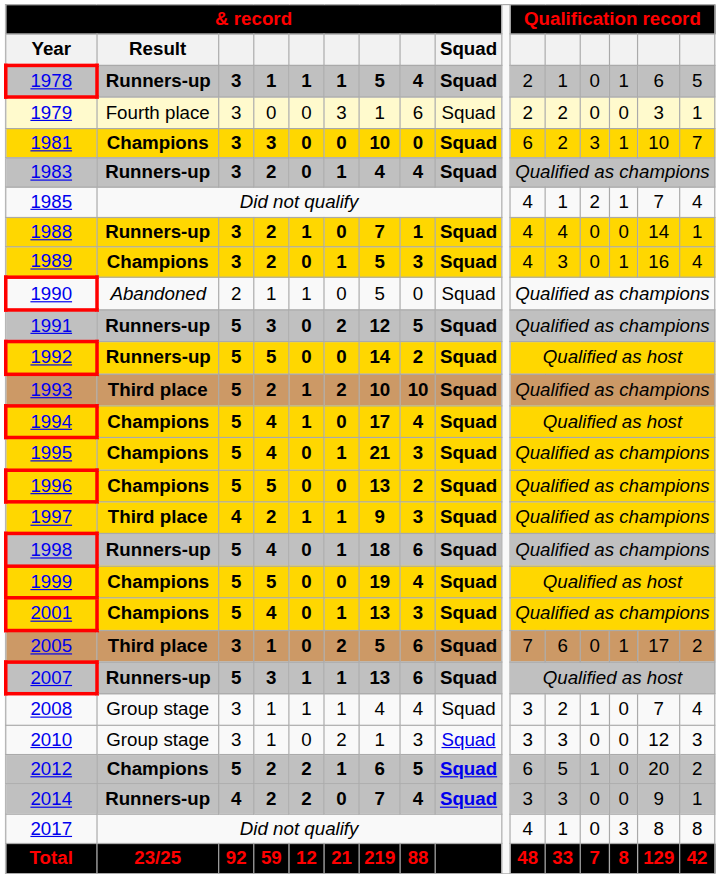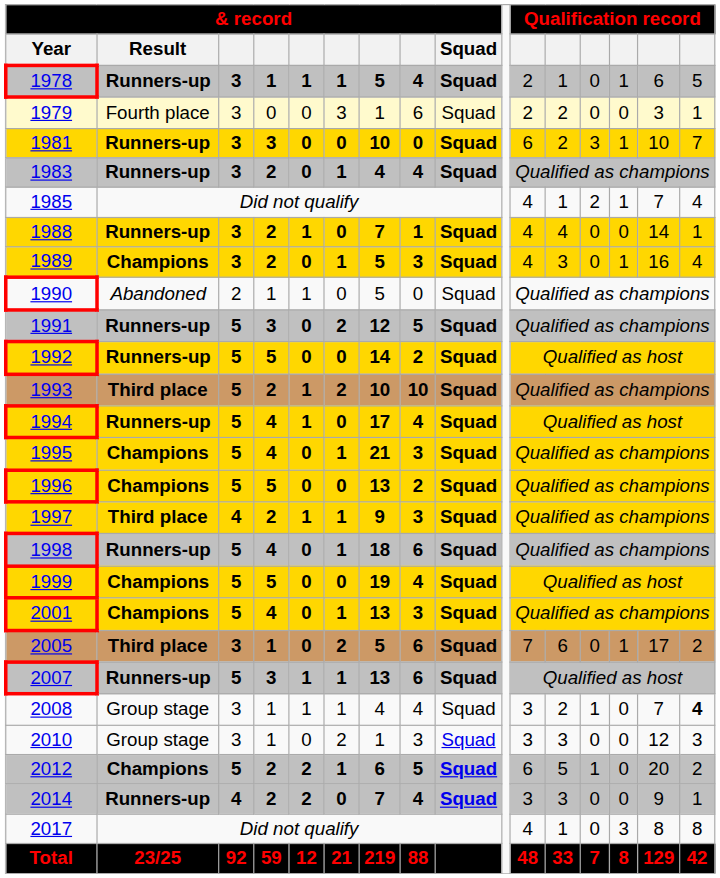 <table class="wikitable" style="text-align: center;">
 <tr>
 <th style="color:red; background:black;" colspan=9><a href='#'></a> & <a href='#'></a> record</th>
 <td rowspan=28></td>
 <th style="color:red; background:black;" colspan=7>Qualification record</th>
 </tr>
 <tr>
 <th style="width:120px;">Year</th>
 <th style="width:110px;">Result</th>
 <th style="width:30px;"></th>
 <th style="width:30px;"></th>
 <th style="width:30px;"></th>
 <th style="width:30px;"></th>
 <th style="width:30px;"></th>
 <th style="width:30px;"></th>
 <th>Squad</th>
 <th style="width:30px;"></th>
 <th style="width:30px;"></th>
 <th style="width:30px;"></th>
 <th style="width:30px;"></th>
 <th style="width:30px;"></th>
 <th style="width:30px;"></th>
 </tr>
 <tr style="background:Silver;">
 <td style="border: 3px solid red"> <a href='#'>1978</a></td>
 <td><strong>Runners-up</strong></td>
 <td><strong>3</strong></td>
 <td><strong>1</strong></td>
 <td><strong>1</strong></td>
 <td><strong>1</strong></td>
 <td><strong>5</strong></td>
 <td><strong>4</strong></td>
 <td><strong>Squad</strong></td>
 <td>2</td>
 <td>1</td>
 <td>0</td>
 <td>1</td>
 <td>6</td>
 <td>5</td>
 </tr>
 <tr style="background:LemonChiffon;">
 <td> <a href='#'>1979</a></td>
 <td>Fourth place</td>
 <td>3</td>
 <td>0</td>
 <td>0</td>
 <td>3</td>
 <td>1</td>
 <td>6</td>
 <td>Squad</td>
 <td>2</td>
 <td>2</td>
 <td>0</td>
 <td>0</td>
 <td>3</td>
 <td>1</td>
 </tr>
 <tr style="background:Gold;">
 <td> <a href='#'>1981</a></td>
-<td><strong>Champions</strong></td>
+<td><strong>Runners-up</strong></td>
 <td><strong>3</strong></td>
 <td><strong>3</strong></td>
 <td><strong>0</strong></td>
 <td><strong>0</strong></td>
 <td><strong>10</strong></td>
 <td><strong>0</strong></td>
 <td><strong>Squad</strong></td>
 <td>6</td>
 <td>2</td>
 <td>3</td>
 <td>1</td>
 <td>10</td>
 <td>7</td>
 </tr>
 <tr style="background:Silver;">
 <td> <a href='#'>1983</a></td>
 <td><strong>Runners-up</strong></td>
 <td><strong>3</strong></td>
 <td><strong>2</strong></td>
 <td><strong>0</strong></td>
 <td><strong>1</strong></td>
 <td><strong>4</strong></td>
 <td><strong>4</strong></td>
 <td><strong>Squad</strong></td>
 <td colspan=6><em>Qualified as champions</em></td>
 </tr>
 <tr>
 <td> <a href='#'>1985</a></td>
 <td colspan=8><em>Did not qualify</em></td>
 <td>4</td>
 <td>1</td>
 <td>2</td>
 <td>1</td>
 <td>7</td>
 <td>4</td>
 </tr>
 <tr style="background:Gold;">
 <td> <a href='#'>1988</a></td>
 <td><strong>Runners-up</strong></td>
 <td><strong>3</strong></td>
 <td><strong>2</strong></td>
 <td><strong>1</strong></td>
 <td><strong>0</strong></td>
 <td><strong>7</strong></td>
 <td><strong>1</strong></td>
 <td><strong>Squad</strong></td>
 <td>4</td>
 <td>4</td>
 <td>0</td>
 <td>0</td>
 <td>14</td>
 <td>1</td>
 </tr>
 <tr style="background:Gold;">
 <td> <a href='#'>1989</a></td>
 <td><strong>Champions</strong></td>
 <td><strong>3</strong></td>
 <td><strong>2</strong></td>
 <td><strong>0</strong></td>
 <td><strong>1</strong></td>
 <td><strong>5</strong></td>
 <td><strong>3</strong></td>
 <td><strong>Squad</strong></td>
 <td>4</td>
 <td>3</td>
 <td>0</td>
 <td>1</td>
 <td>16</td>
 <td>4</td>
 </tr>
 <tr>
 <td style="border: 3px solid red"> <a href='#'>1990</a></td>
 <td><em>Abandoned</em></td>
 <td>2</td>
 <td>1</td>
 <td>1</td>
 <td>0</td>
 <td>5</td>
 <td>0</td>
 <td>Squad</td>
 <td colspan=6><em>Qualified as champions</em></td>
 </tr>
 <tr style="background:Silver;">
 <td> <a href='#'>1991</a></td>
 <td><strong>Runners-up</strong></td>
 <td><strong>5</strong></td>
 <td><strong>3</strong></td>
 <td><strong>0</strong></td>
 <td><strong>2</strong></td>
 <td><strong>12</strong></td>
 <td><strong>5</strong></td>
 <td><strong>Squad</strong></td>
 <td colspan=6><em>Qualified as champions</em></td>
 </tr>
 <tr style="background:Gold;">
 <td style="border: 3px solid red"> <a href='#'>1992</a></td>
 <td><strong>Runners-up</strong></td>
 <td><strong>5</strong></td>
 <td><strong>5</strong></td>
 <td><strong>0</strong></td>
 <td><strong>0</strong></td>
 <td><strong>14</strong></td>
 <td><strong>2</strong></td>
 <td><strong>Squad</strong></td>
 <td colspan=6><em>Qualified as host</em></td>
 </tr>
 <tr style="background:#c96;">
 <td> <a href='#'>1993</a></td>
 <td><strong>Third place</strong></td>
 <td><strong>5</strong></td>
 <td><strong>2</strong></td>
 <td><strong>1</strong></td>
 <td><strong>2</strong></td>
 <td><strong>10</strong></td>
 <td><strong>10</strong></td>
 <td><strong>Squad</strong></td>
 <td colspan=6><em>Qualified as champions</em></td>
 </tr>
 <tr style="background:Gold;">
 <td style="border: 3px solid red"> <a href='#'>1994</a></td>
-<td><strong>Champions</strong></td>
+<td><strong>Runners-up</strong></td>
 <td><strong>5</strong></td>
 <td><strong>4</strong></td>
 <td><strong>1</strong></td>
 <td><strong>0</strong></td>
 <td><strong>17</strong></td>
 <td><strong>4</strong></td>
 <td><strong>Squad</strong></td>
 <td colspan=6><em>Qualified as host</em></td>
 </tr>
 <tr style="background:Gold;">
 <td>  <a href='#'>1995</a></td>
 <td><strong>Champions</strong></td>
 <td><strong>5</strong></td>
 <td><strong>4</strong></td>
 <td><strong>0</strong></td>
 <td><strong>1</strong></td>
 <td><strong>21</strong></td>
 <td><strong>3</strong></td>
 <td><strong>Squad</strong></td>
 <td colspan=6><em>Qualified as champions</em></td>
 </tr>
 <tr style="background:Gold;">
 <td style="border: 3px solid red"> <a href='#'>1996</a></td>
 <td><strong>Champions</strong></td>
 <td><strong>5</strong></td>
 <td><strong>5</strong></td>
 <td><strong>0</strong></td>
 <td><strong>0</strong></td>
 <td><strong>13</strong></td>
 <td><strong>2</strong></td>
 <td><strong>Squad</strong></td>
 <td colspan=6><em>Qualified as champions</em></td>
 </tr>
 <tr style="background:Gold;">
 <td>  <a href='#'>1997</a></td>
 <td><strong>Third place</strong></td>
 <td><strong>4</strong></td>
 <td><strong>2</strong></td>
 <td><strong>1</strong></td>
 <td><strong>1</strong></td>
 <td><strong>9</strong></td>
 <td><strong>3</strong></td>
 <td><strong>Squad</strong></td>
 <td colspan=6><em>Qualified as champions</em></td>
 </tr>
 <tr style="background:Silver;">
 <td style="border: 3px solid red">  <a href='#'>1998</a></td>
 <td><strong>Runners-up</strong></td>
 <td><strong>5</strong></td>
 <td><strong>4</strong></td>
 <td><strong>0</strong></td>
 <td><strong>1</strong></td>
 <td><strong>18</strong></td>
 <td><strong>6</strong></td>
 <td><strong>Squad</strong></td>
 <td colspan=6><em>Qualified as champions</em></td>
 </tr>
 <tr style="background:Gold;">
 <td style="border: 3px solid red"> <a href='#'>1999</a></td>
 <td><strong>Champions</strong></td>
 <td><strong>5</strong></td>
 <td><strong>5</strong></td>
 <td><strong>0</strong></td>
 <td><strong>0</strong></td>
 <td><strong>19</strong></td>
 <td><strong>4</strong></td>
 <td><strong>Squad</strong></td>
 <td colspan=6><em>Qualified as host</em></td>
 </tr>
 <tr style="background:Gold;">
 <td style="border: 3px solid red"> <a href='#'>2001</a></td>
 <td><strong>Champions</strong></td>
 <td><strong>5</strong></td>
 <td><strong>4</strong></td>
 <td><strong>0</strong></td>
 <td><strong>1</strong></td>
 <td><strong>13</strong></td>
 <td><strong>3</strong></td>
 <td><strong>Squad</strong></td>
 <td colspan=6><em>Qualified as champions</em></td>
 </tr>
 <tr style="background:#c96;">
 <td> <a href='#'>2005</a></td>
 <td><strong>Third place</strong></td>
 <td><strong>3</strong></td>
 <td><strong>1</strong></td>
 <td><strong>0</strong></td>
 <td><strong>2</strong></td>
 <td><strong>5</strong></td>
 <td><strong>6</strong></td>
 <td><strong>Squad</strong></td>
 <td>7</td>
 <td>6</td>
 <td>0</td>
 <td>1</td>
 <td>17</td>
 <td>2</td>
 </tr>
 <tr style="background:Silver;">
 <td style="border: 3px solid red"> <a href='#'>2007</a></td>
 <td><strong>Runners-up</strong></td>
 <td><strong>5</strong></td>
 <td><strong>3</strong></td>
 <td><strong>1</strong></td>
 <td><strong>1</strong></td>
 <td><strong>13</strong></td>
 <td><strong>6</strong></td>
 <td><strong>Squad</strong></td>
 <td colspan=6><em>Qualified as host</em></td>
 </tr>
 <tr>
 <td> <a href='#'>2008</a></td>
 <td>Group stage</td>
 <td>3</td>
 <td>1</td>
 <td>1</td>
 <td>1</td>
 <td>4</td>
 <td>4</td>
 <td>Squad</td>
 <td>3</td>
 <td>2</td>
 <td>1</td>
 <td>0</td>
 <td>7</td>
-<td>4</td>
+<td><strong>4</strong></td>
 </tr>
 <tr>
 <td> <a href='#'>2010</a></td>
 <td>Group stage</td>
 <td>3</td>
 <td>1</td>
 <td>0</td>
 <td>2</td>
 <td>1</td>
 <td>3</td>
 <td><a href='#'>Squad</a></td>
 <td>3</td>
 <td>3</td>
 <td>0</td>
 <td>0</td>
 <td>12</td>
 <td>3</td>
 </tr>
 <tr style="background:Silver;">
 <td> <a href='#'>2012</a></td>
 <td><strong>Champions</strong></td>
 <td><strong>5</strong></td>
 <td><strong>2</strong></td>
 <td><strong>2</strong></td>
 <td><strong>1</strong></td>
 <td><strong>6</strong></td>
 <td><strong>5</strong></td>
 <td><strong><a href='#'>Squad</a></strong></td>
 <td>6</td>
 <td>5</td>
 <td>1</td>
 <td>0</td>
 <td>20</td>
 <td>2</td>
 </tr>
 <tr style="background:Silver;">
 <td> <a href='#'>2014</a></td>
 <td><strong>Runners-up</strong></td>
 <td><strong>4</strong></td>
 <td><strong>2</strong></td>
 <td><strong>2</strong></td>
 <td><strong>0</strong></td>
 <td><strong>7</strong></td>
 <td><strong>4</strong></td>
 <td><strong><a href='#'>Squad</a></strong></td>
 <td>3</td>
 <td>3</td>
 <td>0</td>
 <td>0</td>
 <td>9</td>
 <td>1</td>
 </tr>
 <tr>
 <td> <a href='#'>2017</a></td>
 <td colspan=8><em>Did not qualify</em></td>
 <td>4</td>
 <td>1</td>
 <td>0</td>
 <td>3</td>
 <td>8</td>
 <td>8</td>
 </tr>
 <tr class="sortbottom">
 <th style="color:red; background:black;">Total</th>
 <th style="color:red; background:black;">23/25</th>
 <th style="color:red; background:black;">92</th>
 <th style="color:red; background:black;">59</th>
 <th style="color:red; background:black;">12</th>
 <th style="color:red; background:black;">21</th>
 <th style="color:red; background:black;">219</th>
 <th style="color:red; background:black;">88</th>
 <th style="color:red; background:black;"></th>
 <th style="color:red; background:black;">48</th>
 <th style="color:red; background:black;">33</th>
 <th style="color:red; background:black;">7</th>
 <th style="color:red; background:black;">8</th>
 <th style="color:red; background:black;">129</th>
 <th style="color:red; background:black;">42</th>
 </tr>
 </table>
